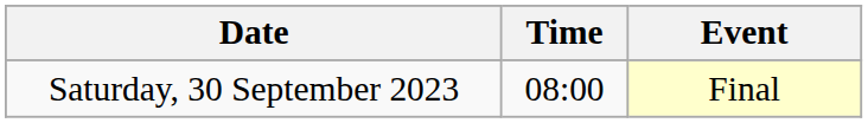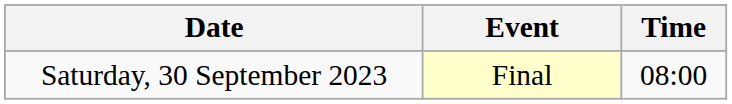 <table class = "wikitable" style="text-align:center;">
 <tr>
 <th width=220>Date</th>
+<th width=100>Event</th>
 <th width=50>Time</th>
-<th width=100>Event</th>
 </tr>
 <tr>
 <td>Saturday, 30 September 2023</td>
+<td bgcolor=ffffcc>Final</td>
 <td>08:00</td>
-<td bgcolor=ffffcc>Final</td>
 </tr>
 </table>
